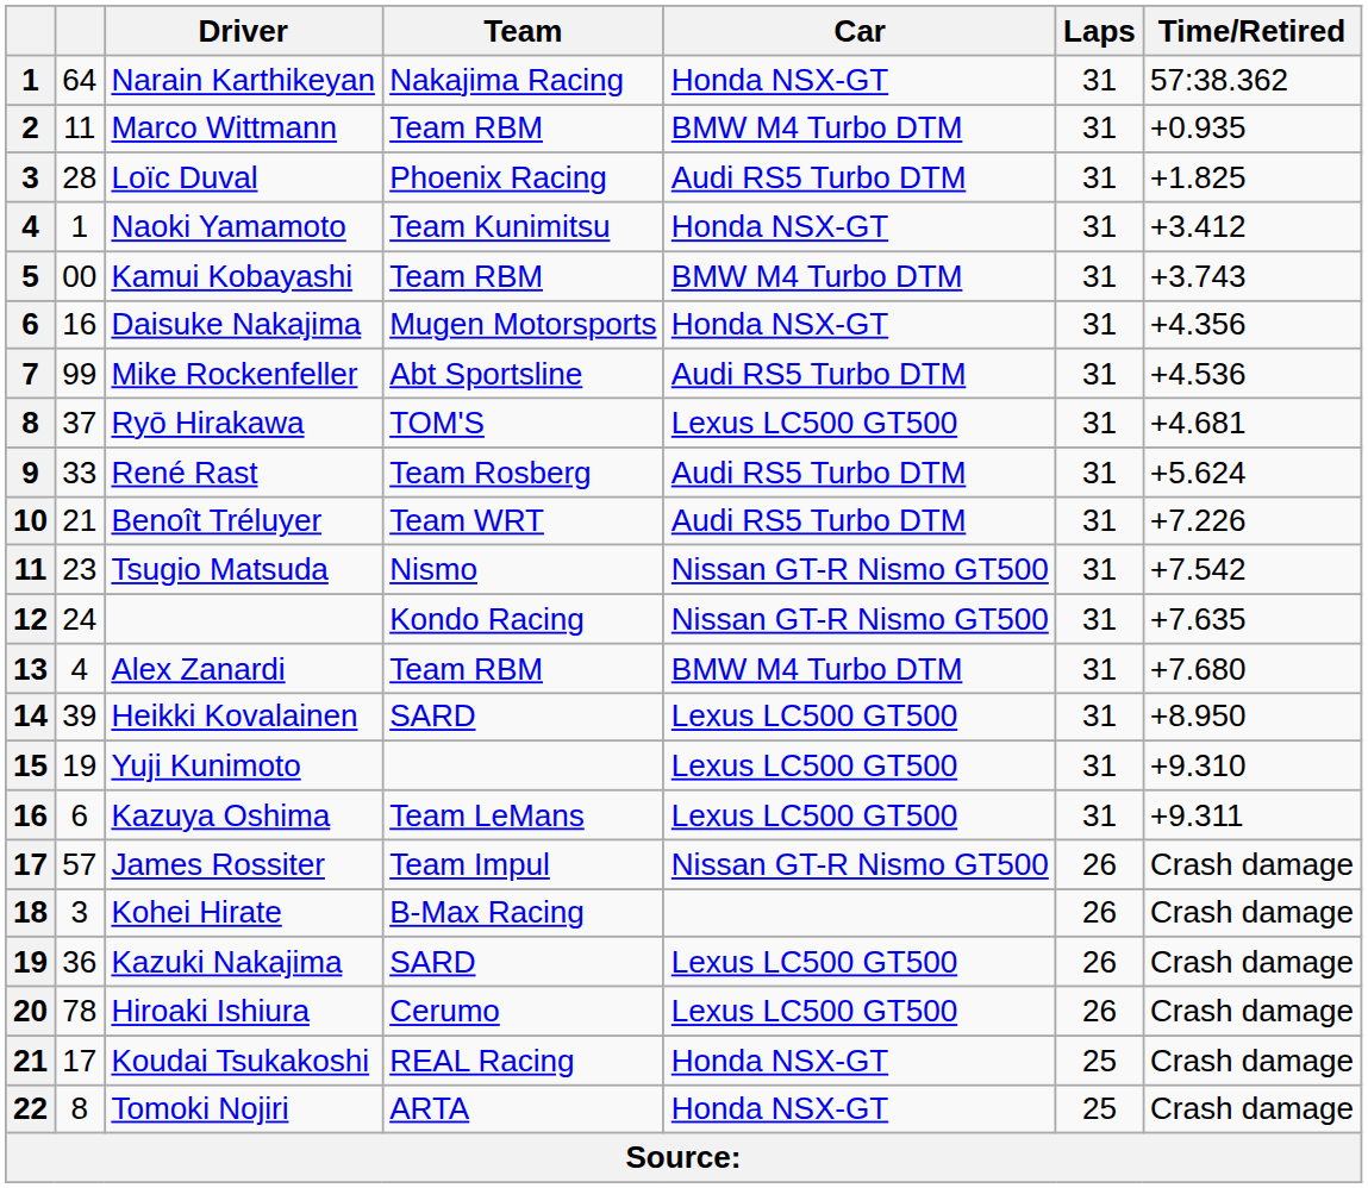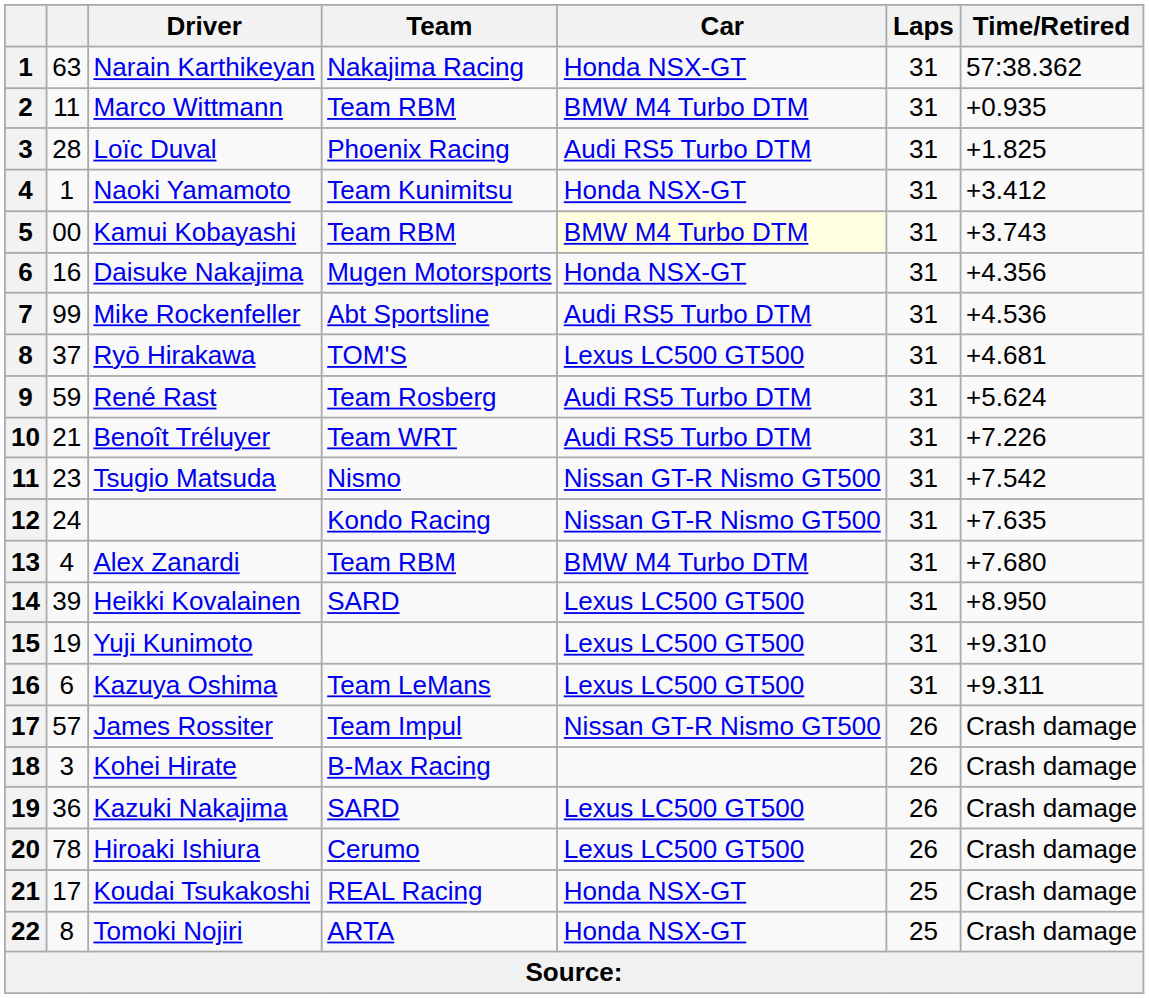 <table class="wikitable" style="font-size: 90%">
 <tr>
 <th></th>
 <th></th>
 <th>Driver</th>
 <th>Team</th>
 <th>Car</th>
 <th>Laps</th>
 <th>Time/Retired</th>
 </tr>
 <tr>
 <th>1</th>
-<td align="center">64</td>
+<td align="center">63</td>
 <td> <a href='#'>Narain Karthikeyan</a></td>
 <td><a href='#'>Nakajima Racing</a></td>
 <td><a href='#'>Honda NSX-GT</a></td>
 <td align="center">31</td>
 <td>57:38.362</td>
 </tr>
 <tr>
 <th>2</th>
 <td align="center">11</td>
 <td> <a href='#'>Marco Wittmann</a></td>
 <td><a href='#'>Team RBM</a></td>
 <td><a href='#'>BMW M4 Turbo DTM</a></td>
 <td align="center">31</td>
 <td>+0.935</td>
 </tr>
 <tr>
 <th>3</th>
 <td align="center">28</td>
 <td> <a href='#'>Loïc Duval</a></td>
 <td><a href='#'>Phoenix Racing</a></td>
 <td><a href='#'>Audi RS5 Turbo DTM</a></td>
 <td align="center">31</td>
 <td>+1.825</td>
 </tr>
 <tr>
 <th>4</th>
 <td align="center">1</td>
 <td> <a href='#'>Naoki Yamamoto</a></td>
 <td><a href='#'>Team Kunimitsu</a></td>
 <td><a href='#'>Honda NSX-GT</a></td>
 <td align="center">31</td>
 <td>+3.412</td>
 </tr>
 <tr>
 <th>5</th>
 <td align="center">00</td>
 <td> <a href='#'>Kamui Kobayashi</a></td>
 <td><a href='#'>Team RBM</a></td>
-<td><a href='#'>BMW M4 Turbo DTM</a></td>
+<td style="background: lightyellow;"><a href='#'>BMW M4 Turbo DTM</a></td>
 <td align="center">31</td>
 <td>+3.743</td>
 </tr>
 <tr>
 <th>6</th>
 <td align="center">16</td>
 <td> <a href='#'>Daisuke Nakajima</a></td>
 <td><a href='#'>Mugen Motorsports</a></td>
 <td><a href='#'>Honda NSX-GT</a></td>
 <td align="center">31</td>
 <td>+4.356</td>
 </tr>
 <tr>
 <th>7</th>
 <td align="center">99</td>
 <td> <a href='#'>Mike Rockenfeller</a></td>
 <td><a href='#'>Abt Sportsline</a></td>
 <td><a href='#'>Audi RS5 Turbo DTM</a></td>
 <td align="center">31</td>
 <td>+4.536</td>
 </tr>
 <tr>
 <th>8</th>
 <td align="center">37</td>
 <td> <a href='#'>Ryō Hirakawa</a></td>
 <td><a href='#'>TOM'S</a></td>
 <td><a href='#'>Lexus LC500 GT500</a></td>
 <td align="center">31</td>
 <td>+4.681</td>
 </tr>
 <tr>
 <th>9</th>
-<td align="center">33</td>
+<td align="center">59</td>
 <td> <a href='#'>René Rast</a></td>
 <td><a href='#'>Team Rosberg</a></td>
 <td><a href='#'>Audi RS5 Turbo DTM</a></td>
 <td align="center">31</td>
 <td>+5.624</td>
 </tr>
 <tr>
 <th>10</th>
 <td align="center">21</td>
 <td> <a href='#'>Benoît Tréluyer</a></td>
 <td><a href='#'>Team WRT</a></td>
 <td><a href='#'>Audi RS5 Turbo DTM</a></td>
 <td align="center">31</td>
 <td>+7.226</td>
 </tr>
 <tr>
 <th>11</th>
 <td align="center">23</td>
 <td> <a href='#'>Tsugio Matsuda</a></td>
 <td><a href='#'>Nismo</a></td>
 <td><a href='#'>Nissan GT-R Nismo GT500</a></td>
 <td align="center">31</td>
 <td>+7.542</td>
 </tr>
 <tr>
 <th>12</th>
 <td align="center">24</td>
 <td></td>
 <td><a href='#'>Kondo Racing</a></td>
 <td><a href='#'>Nissan GT-R Nismo GT500</a></td>
 <td align="center">31</td>
 <td>+7.635</td>
 </tr>
 <tr>
 <th>13</th>
 <td align="center">4</td>
 <td> <a href='#'>Alex Zanardi</a></td>
 <td><a href='#'>Team RBM</a></td>
 <td><a href='#'>BMW M4 Turbo DTM</a></td>
 <td align="center">31</td>
 <td>+7.680</td>
 </tr>
 <tr>
 <th>14</th>
 <td align="center">39</td>
 <td> <a href='#'>Heikki Kovalainen</a></td>
 <td><a href='#'>SARD</a></td>
 <td><a href='#'>Lexus LC500 GT500</a></td>
 <td align="center">31</td>
 <td>+8.950</td>
 </tr>
 <tr>
 <th>15</th>
 <td align="center">19</td>
 <td> <a href='#'>Yuji Kunimoto</a></td>
 <td></td>
 <td><a href='#'>Lexus LC500 GT500</a></td>
 <td align="center">31</td>
 <td>+9.310</td>
 </tr>
 <tr>
 <th>16</th>
 <td align="center">6</td>
 <td> <a href='#'>Kazuya Oshima</a></td>
 <td><a href='#'>Team LeMans</a></td>
 <td><a href='#'>Lexus LC500 GT500</a></td>
 <td align="center">31</td>
 <td>+9.311</td>
 </tr>
 <tr>
 <th>17</th>
 <td align="center">57</td>
 <td> <a href='#'>James Rossiter</a></td>
 <td><a href='#'>Team Impul</a></td>
 <td><a href='#'>Nissan GT-R Nismo GT500</a></td>
 <td align="center">26</td>
 <td>Crash damage</td>
 </tr>
 <tr>
 <th>18</th>
 <td align="center">3</td>
 <td> <a href='#'>Kohei Hirate</a></td>
 <td><a href='#'>B-Max Racing</a></td>
 <td></td>
 <td align="center">26</td>
 <td>Crash damage</td>
 </tr>
 <tr>
 <th>19</th>
 <td align="center">36</td>
 <td> <a href='#'>Kazuki Nakajima</a></td>
 <td><a href='#'>SARD</a></td>
 <td><a href='#'>Lexus LC500 GT500</a></td>
 <td align="center">26</td>
 <td>Crash damage</td>
 </tr>
 <tr>
 <th>20</th>
 <td align="center">78</td>
 <td> <a href='#'>Hiroaki Ishiura</a></td>
 <td><a href='#'>Cerumo</a></td>
 <td><a href='#'>Lexus LC500 GT500</a></td>
 <td align="center">26</td>
 <td>Crash damage</td>
 </tr>
 <tr>
 <th>21</th>
 <td align="center">17</td>
 <td> <a href='#'>Koudai Tsukakoshi</a></td>
 <td><a href='#'>REAL Racing</a></td>
 <td><a href='#'>Honda NSX-GT</a></td>
 <td align="center">25</td>
 <td>Crash damage</td>
 </tr>
 <tr>
 <th>22</th>
 <td align="center">8</td>
 <td> <a href='#'>Tomoki Nojiri</a></td>
 <td><a href='#'>ARTA</a></td>
 <td><a href='#'>Honda NSX-GT</a></td>
 <td align="center">25</td>
 <td>Crash damage</td>
 </tr>
 <tr>
 <th colspan=7>Source:</th>
 </tr>
 </table>
